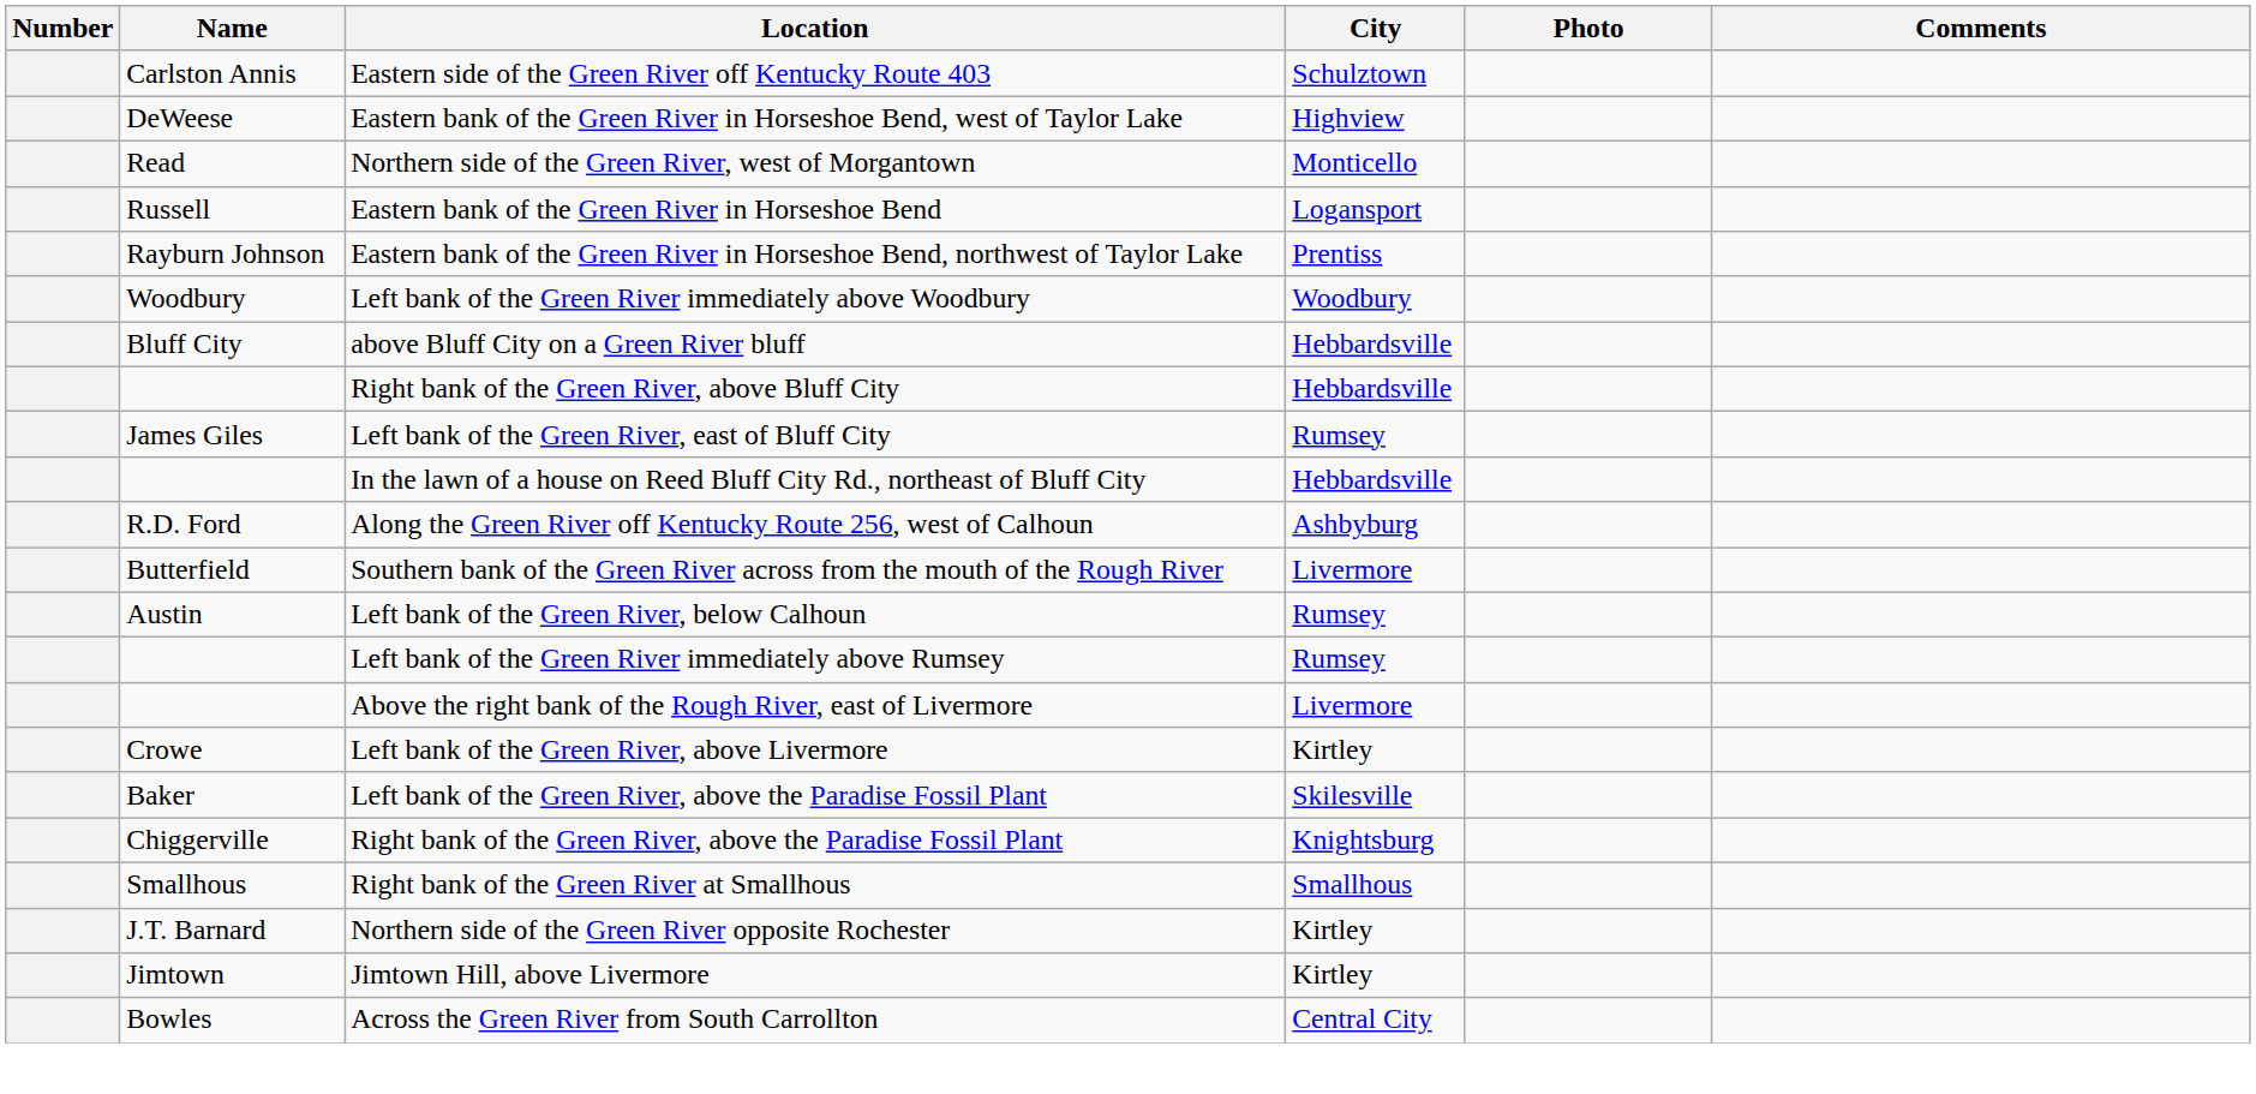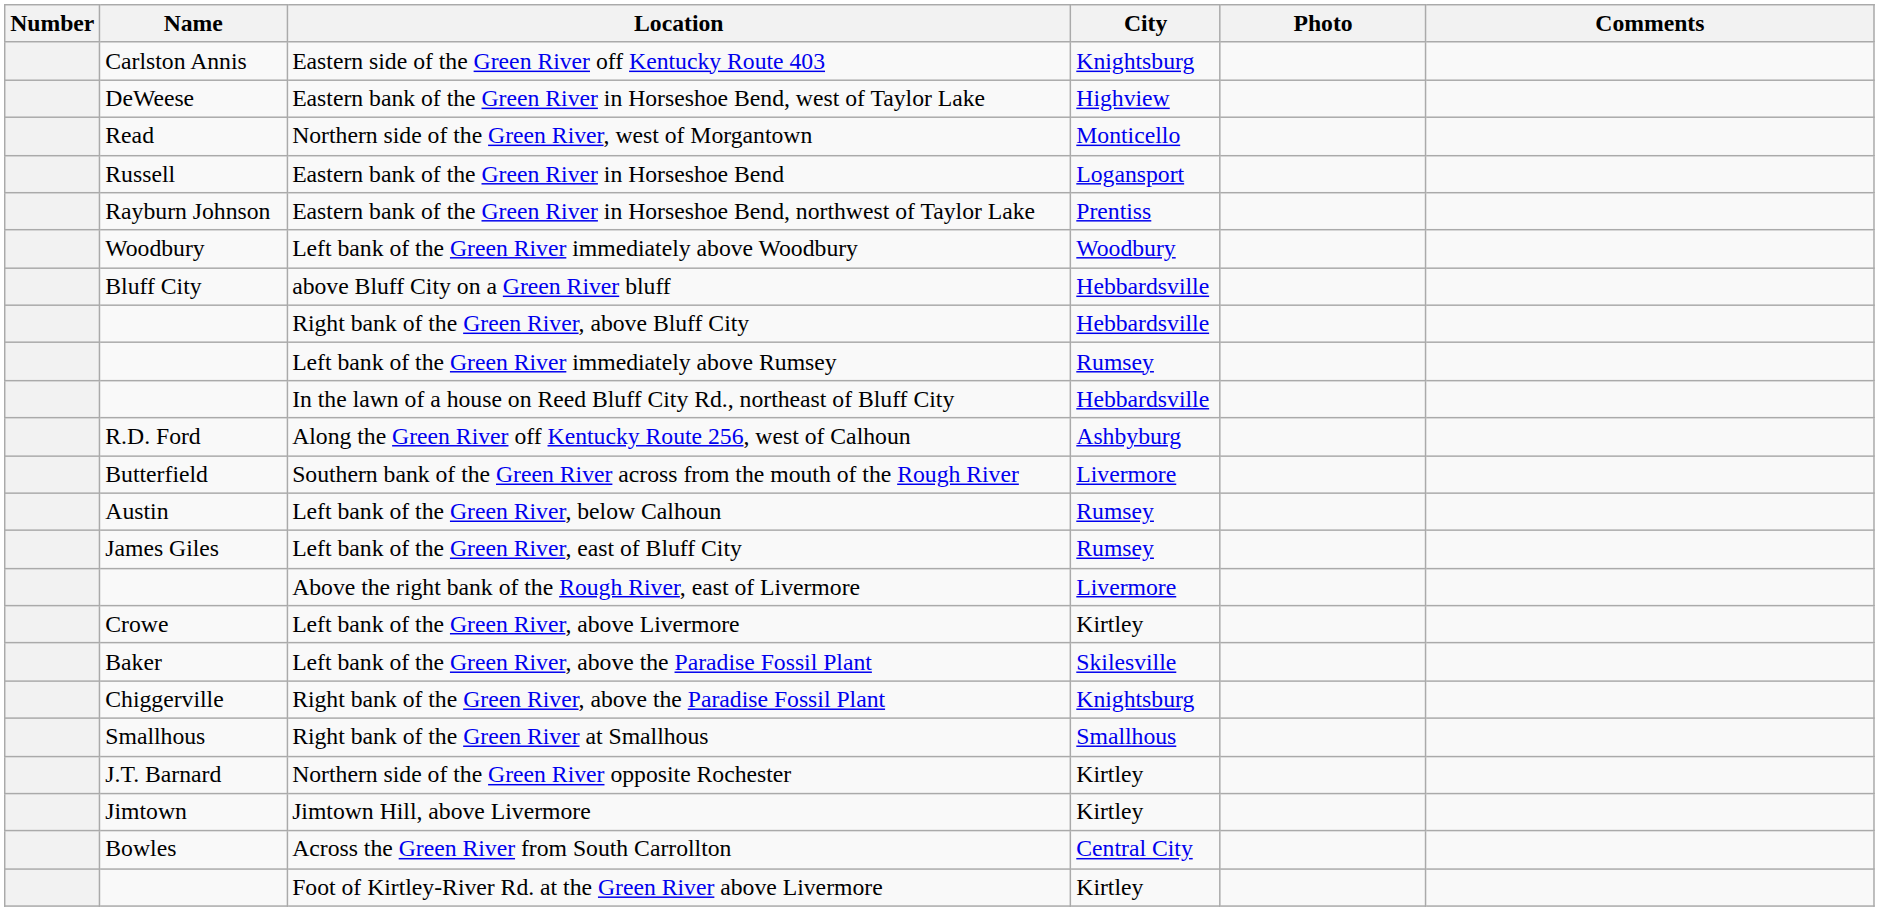 <table class="wikitable sortable" style="width:100%">
 <tr>
 <th width = 5%><strong>Number</strong></th>
 <th width = 10%><strong>Name</strong></th>
 <th width = 42%><strong>Location</strong></th>
 <th width = 8%><strong>City</strong></th>
 <th width = 11%><strong>Photo</strong></th>
 <th width = 24%><strong>Comments</strong></th>
 </tr>
 <tr ->
 <th></th>
 <td>Carlston Annis</td>
 <td>Eastern side of the <a href='#'>Green River</a> off <a href='#'>Kentucky Route 403</a><br><small></small></td>
-<td><a href='#'>Schulztown</a></td>
+<td><a href='#'>Knightsburg</a></td>
 <td></td>
 <td></td>
 </tr>
 <tr ->
 <th></th>
 <td>DeWeese</td>
 <td>Eastern bank of the <a href='#'>Green River</a> in Horseshoe Bend, west of Taylor Lake<br><small></small></td>
 <td><a href='#'>Highview</a></td>
 <td></td>
 <td></td>
 </tr>
 <tr ->
 <th></th>
 <td>Read</td>
 <td>Northern side of the <a href='#'>Green River</a>, west of Morgantown<br><small></small></td>
 <td><a href='#'>Monticello</a></td>
 <td></td>
 <td></td>
 </tr>
 <tr ->
 <th></th>
 <td>Russell</td>
 <td>Eastern bank of the <a href='#'>Green River</a> in Horseshoe Bend<br><small></small></td>
 <td><a href='#'>Logansport</a></td>
 <td></td>
 <td></td>
 </tr>
 <tr ->
 <th></th>
 <td>Rayburn Johnson</td>
 <td>Eastern bank of the <a href='#'>Green River</a> in Horseshoe Bend, northwest of Taylor Lake<br><small></small></td>
 <td><a href='#'>Prentiss</a></td>
 <td></td>
 <td></td>
 </tr>
 <tr ->
 <th></th>
 <td>Woodbury</td>
 <td>Left bank of the <a href='#'>Green River</a> immediately above Woodbury<br><small></small></td>
 <td><a href='#'>Woodbury</a></td>
 <td></td>
 <td></td>
 </tr>
 <tr ->
 <th></th>
 <td>Bluff City</td>
 <td> above Bluff City on a <a href='#'>Green River</a> bluff<br><small></small></td>
 <td><a href='#'>Hebbardsville</a></td>
 <td></td>
 <td></td>
 </tr>
 <tr ->
 <th></th>
 <td><em></em></td>
 <td>Right bank of the <a href='#'>Green River</a>,  above Bluff City<br><small></small></td>
 <td><a href='#'>Hebbardsville</a></td>
 <td></td>
 <td></td>
 </tr>
 <tr ->
 <th></th>
-<td>James Giles</td>
-<td>Left bank of the <a href='#'>Green River</a>, east of Bluff City<br><small></small></td>
+<td><em></em></td>
+<td>Left bank of the <a href='#'>Green River</a> immediately above Rumsey<br><small></small></td>
 <td><a href='#'>Rumsey</a></td>
 <td></td>
 <td></td>
 </tr>
 <tr ->
 <th></th>
 <td><em></em></td>
 <td>In the lawn of a house on Reed Bluff City Rd., northeast of Bluff City<br><small></small></td>
 <td><a href='#'>Hebbardsville</a></td>
 <td></td>
 <td></td>
 </tr>
 <tr ->
 <th></th>
 <td>R.D. Ford</td>
 <td>Along the <a href='#'>Green River</a> off <a href='#'>Kentucky Route 256</a>, west of Calhoun<br><small></small></td>
 <td><a href='#'>Ashbyburg</a></td>
 <td></td>
 <td></td>
 </tr>
 <tr ->
 <th></th>
 <td>Butterfield</td>
 <td>Southern bank of the <a href='#'>Green River</a> across from the mouth of the <a href='#'>Rough River</a><br><small></small></td>
 <td><a href='#'>Livermore</a></td>
 <td></td>
 <td></td>
 </tr>
 <tr ->
 <th></th>
 <td>Austin</td>
 <td>Left bank of the <a href='#'>Green River</a>,  below Calhoun<br><small></small></td>
 <td><a href='#'>Rumsey</a></td>
 <td></td>
 <td></td>
 </tr>
 <tr ->
 <th></th>
-<td><em></em></td>
-<td>Left bank of the <a href='#'>Green River</a> immediately above Rumsey<br><small></small></td>
+<td>James Giles</td>
+<td>Left bank of the <a href='#'>Green River</a>, east of Bluff City<br><small></small></td>
 <td><a href='#'>Rumsey</a></td>
 <td></td>
 <td></td>
 </tr>
 <tr ->
 <th></th>
 <td><em></em></td>
 <td>Above the right bank of the <a href='#'>Rough River</a>,  east of Livermore<br><small></small></td>
 <td><a href='#'>Livermore</a></td>
 <td></td>
 <td></td>
 </tr>
 <tr ->
 <th></th>
 <td>Crowe</td>
 <td>Left bank of the <a href='#'>Green River</a>,  above Livermore<br><small></small></td>
 <td>Kirtley</td>
 <td></td>
 <td></td>
 </tr>
 <tr ->
 <th></th>
 <td>Baker</td>
 <td>Left bank of the <a href='#'>Green River</a>,  above the <a href='#'>Paradise Fossil Plant</a><br><small></small></td>
 <td><a href='#'>Skilesville</a></td>
 <td></td>
 <td></td>
 </tr>
 <tr ->
 <th></th>
 <td>Chiggerville</td>
 <td>Right bank of the <a href='#'>Green River</a>,  above the <a href='#'>Paradise Fossil Plant</a><br><small></small></td>
 <td><a href='#'>Knightsburg</a></td>
 <td></td>
 <td></td>
 </tr>
 <tr ->
 <th></th>
 <td>Smallhous</td>
 <td>Right bank of the <a href='#'>Green River</a> at Smallhous<br><small></small></td>
 <td><a href='#'>Smallhous</a></td>
 <td></td>
 <td></td>
 </tr>
 <tr ->
 <th></th>
 <td>J.T. Barnard</td>
 <td>Northern side of the <a href='#'>Green River</a> opposite Rochester<br><small></small></td>
 <td>Kirtley</td>
 <td></td>
 <td></td>
 </tr>
 <tr ->
 <th></th>
 <td>Jimtown</td>
 <td>Jimtown Hill,  above Livermore<br><small></small></td>
 <td>Kirtley</td>
 <td></td>
 <td></td>
 </tr>
 <tr ->
 <th></th>
 <td>Bowles</td>
 <td>Across the <a href='#'>Green River</a> from South Carrollton<br><small></small></td>
 <td><a href='#'>Central City</a></td>
 <td></td>
 <td></td>
 </tr>
+<tr ->
+<th></th>
+<td><em></em></td>
+<td>Foot of Kirtley-River Rd. at the <a href='#'>Green River</a> above Livermore<br><small></small></td>
+<td>Kirtley</td>
+<td></td>
+<td></td>
+</tr>
 </table>
